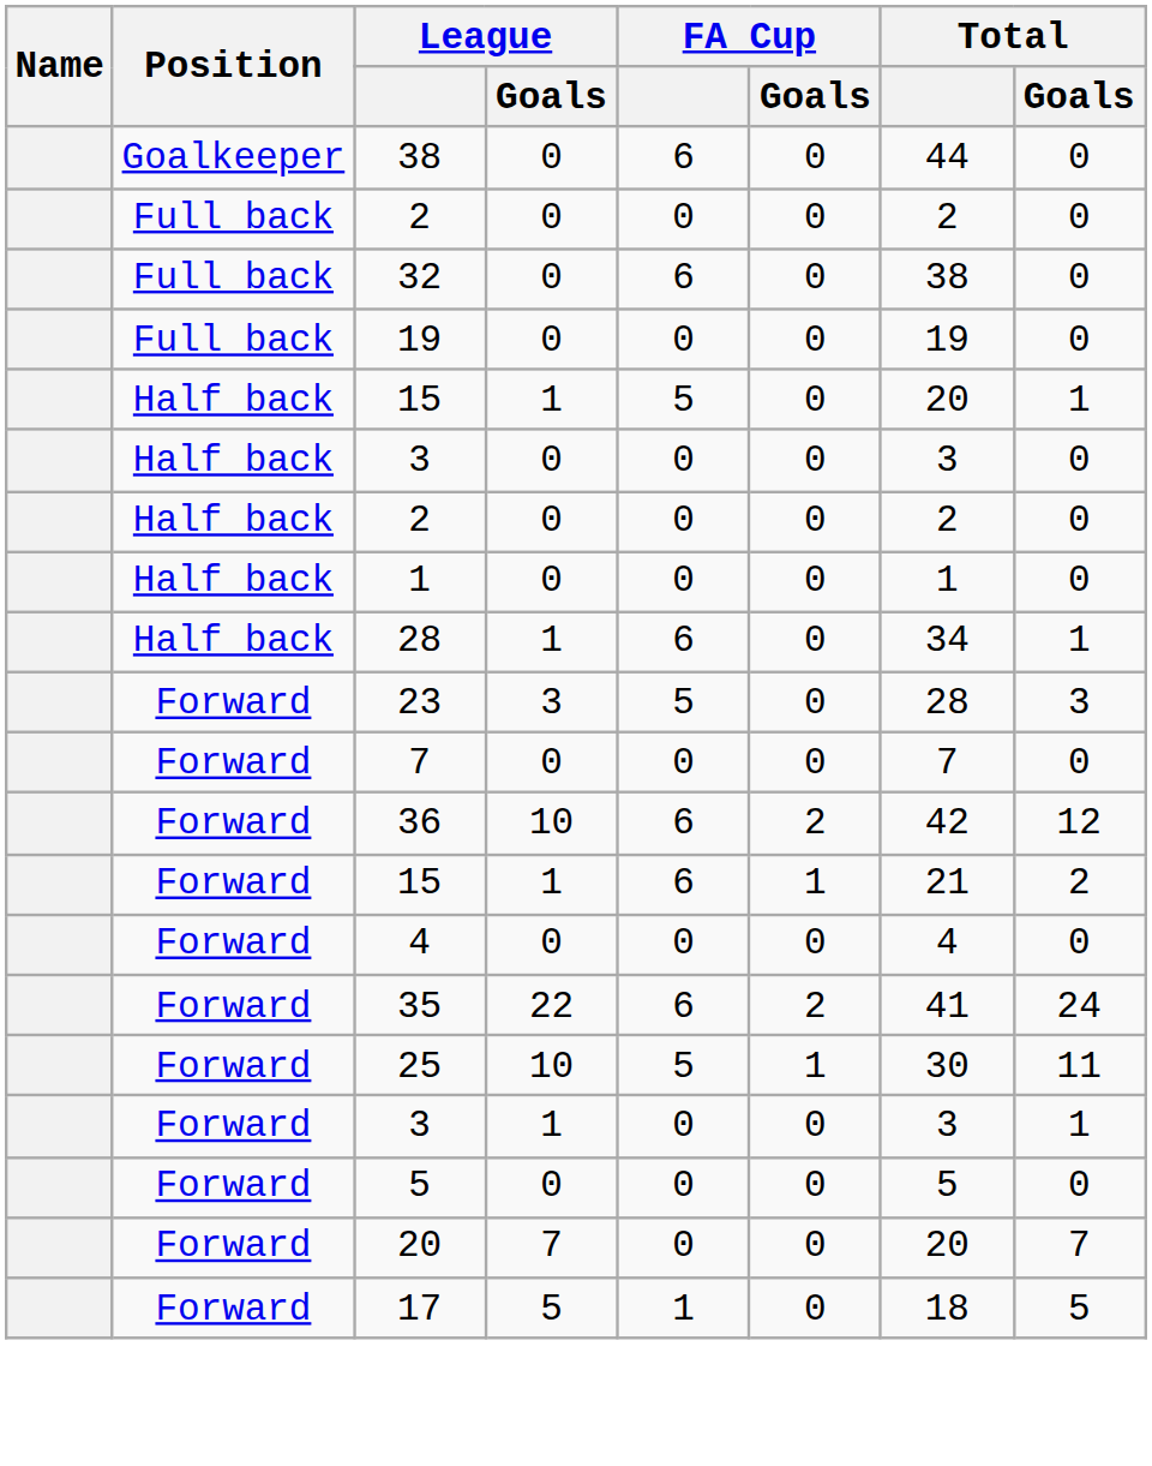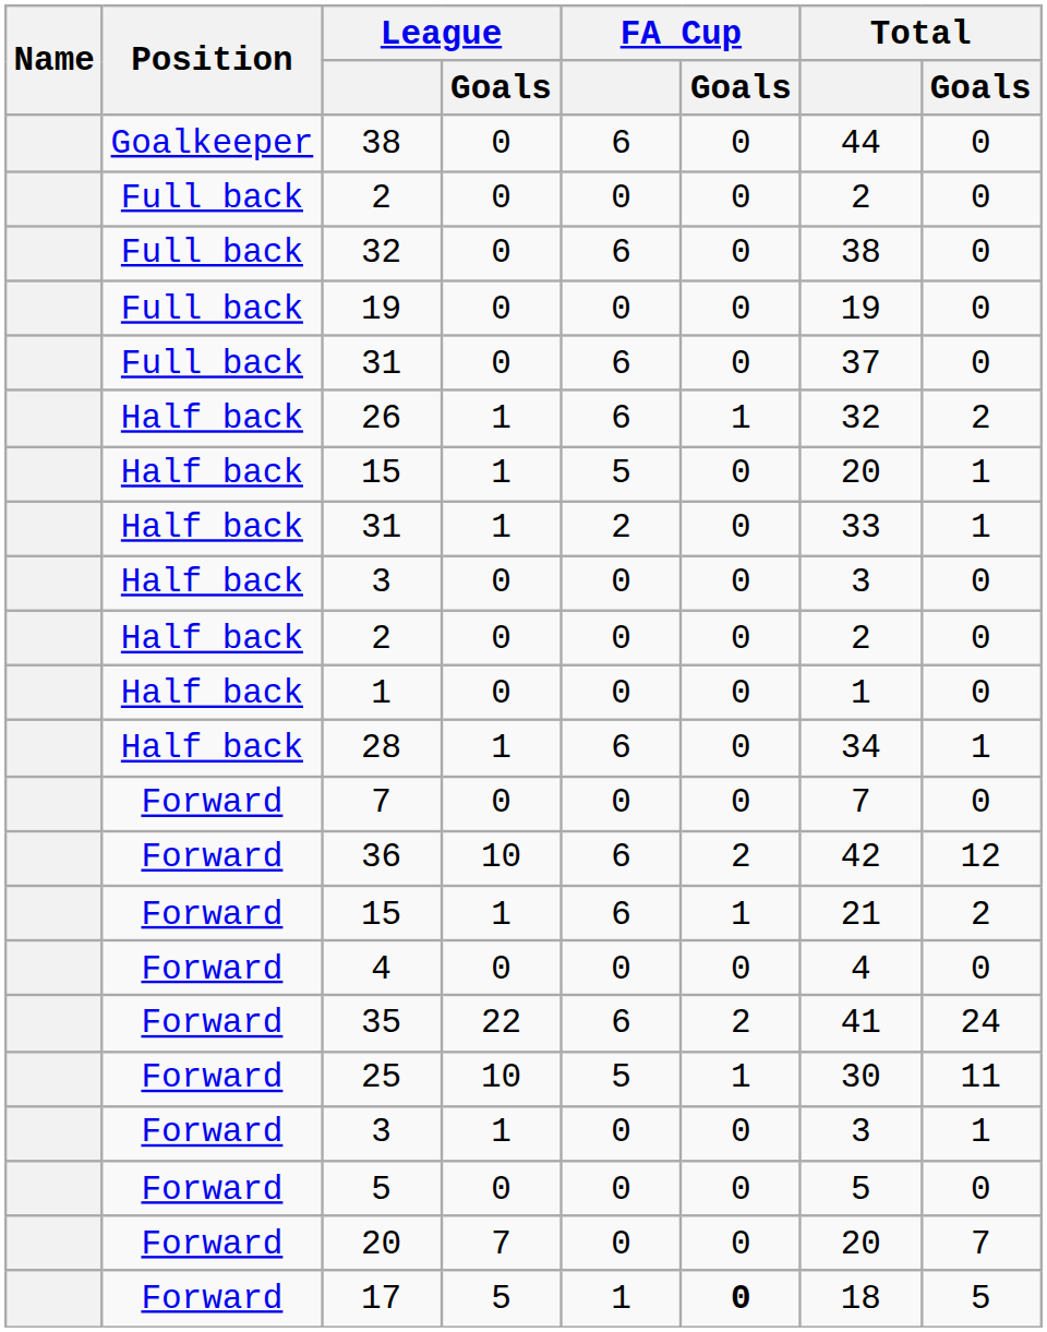 <table class="wikitable sortable plainrowheaders" style=text-align:center>
 <tr class="unsortable">
 <th scope=col rowspan=2>Name</th>
 <th scope=col rowspan=2>Position</th>
 <th scope=col colspan=2><a href='#'>League</a></th>
 <th scope=col colspan=2><a href='#'>FA Cup</a></th>
 <th scope=col colspan=2>Total</th>
 </tr>
 <tr>
 <th width=40 scope=col></th>
 <th width=40 scope=col>Goals</th>
 <th width=40 scope=col></th>
 <th width=40 scope=col>Goals</th>
 <th width=40 scope=col></th>
 <th width=40 scope=col>Goals</th>
 </tr>
 <tr>
 <th scope="row"></th>
 <td data-sort-value="1"><a href='#'>Goalkeeper</a></td>
 <td>38</td>
 <td>0</td>
 <td>6</td>
 <td>0</td>
 <td>44</td>
 <td>0</td>
 </tr>
 <tr>
 <th scope="row"></th>
 <td data-sort-value="2"><a href='#'>Full back</a></td>
 <td>2</td>
 <td>0</td>
 <td>0</td>
 <td>0</td>
 <td>2</td>
 <td>0</td>
 </tr>
 <tr>
 <th scope="row"></th>
 <td data-sort-value="2"><a href='#'>Full back</a></td>
 <td>32</td>
 <td>0</td>
 <td>6</td>
 <td>0</td>
 <td>38</td>
 <td>0</td>
 </tr>
 <tr>
 <th scope="row"></th>
 <td data-sort-value="2"><a href='#'>Full back</a></td>
 <td>19</td>
 <td>0</td>
 <td>0</td>
 <td>0</td>
 <td>19</td>
 <td>0</td>
 </tr>
 <tr>
 <th scope="row"></th>
+<td data-sort-value="2"><a href='#'>Full back</a></td>
+<td>31</td>
+<td>0</td>
+<td>6</td>
+<td>0</td>
+<td>37</td>
+<td>0</td>
+</tr>
+<tr>
+<th scope="row"></th>
+<td data-sort-value="3"><a href='#'>Half back</a></td>
+<td>26</td>
+<td>1</td>
+<td>6</td>
+<td>1</td>
+<td>32</td>
+<td>2</td>
+</tr>
+<tr>
+<th scope="row"></th>
 <td data-sort-value="3"><a href='#'>Half back</a></td>
 <td>15</td>
 <td>1</td>
 <td>5</td>
 <td>0</td>
 <td>20</td>
+<td>1</td>
+</tr>
+<tr>
+<th scope="row"></th>
+<td data-sort-value="3"><a href='#'>Half back</a></td>
+<td>31</td>
+<td>1</td>
+<td>2</td>
+<td>0</td>
+<td>33</td>
 <td>1</td>
 </tr>
 <tr>
 <th scope="row"></th>
 <td data-sort-value="3"><a href='#'>Half back</a></td>
 <td>3</td>
 <td>0</td>
 <td>0</td>
 <td>0</td>
 <td>3</td>
 <td>0</td>
 </tr>
 <tr>
 <th scope="row"></th>
 <td data-sort-value="3"><a href='#'>Half back</a></td>
 <td>2</td>
 <td>0</td>
 <td>0</td>
 <td>0</td>
 <td>2</td>
 <td>0</td>
 </tr>
 <tr>
 <th scope="row"></th>
 <td data-sort-value="3"><a href='#'>Half back</a></td>
 <td>1</td>
 <td>0</td>
 <td>0</td>
 <td>0</td>
 <td>1</td>
 <td>0</td>
 </tr>
 <tr>
 <th scope="row"></th>
 <td data-sort-value="3"><a href='#'>Half back</a></td>
 <td>28</td>
 <td>1</td>
 <td>6</td>
 <td>0</td>
 <td>34</td>
 <td>1</td>
-</tr>
-<tr>
-<th scope="row"></th>
-<td data-sort-value="4"><a href='#'>Forward</a></td>
-<td>23</td>
-<td>3</td>
-<td>5</td>
-<td>0</td>
-<td>28</td>
-<td>3</td>
 </tr>
 <tr>
 <th scope="row"></th>
 <td data-sort-value="4"><a href='#'>Forward</a></td>
 <td>7</td>
 <td>0</td>
 <td>0</td>
 <td>0</td>
 <td>7</td>
 <td>0</td>
 </tr>
 <tr>
 <th scope="row"></th>
 <td data-sort-value="4"><a href='#'>Forward</a></td>
 <td>36</td>
 <td>10</td>
 <td>6</td>
 <td>2</td>
 <td>42</td>
 <td>12</td>
 </tr>
 <tr>
 <th scope="row"></th>
 <td data-sort-value="4"><a href='#'>Forward</a></td>
 <td>15</td>
 <td>1</td>
 <td>6</td>
 <td>1</td>
 <td>21</td>
 <td>2</td>
 </tr>
 <tr>
 <th scope="row"></th>
 <td data-sort-value="4"><a href='#'>Forward</a></td>
 <td>4</td>
 <td>0</td>
 <td>0</td>
 <td>0</td>
 <td>4</td>
 <td>0</td>
 </tr>
 <tr>
 <th scope="row"></th>
 <td data-sort-value="4"><a href='#'>Forward</a></td>
 <td>35</td>
 <td>22</td>
 <td>6</td>
 <td>2</td>
 <td>41</td>
 <td>24</td>
 </tr>
 <tr>
 <th scope="row"></th>
 <td data-sort-value="4"><a href='#'>Forward</a></td>
 <td>25</td>
 <td>10</td>
 <td>5</td>
 <td>1</td>
 <td>30</td>
 <td>11</td>
 </tr>
 <tr>
 <th scope="row"></th>
 <td data-sort-value="4"><a href='#'>Forward</a></td>
 <td>3</td>
 <td>1</td>
 <td>0</td>
 <td>0</td>
 <td>3</td>
 <td>1</td>
 </tr>
 <tr>
 <th scope="row"></th>
 <td data-sort-value="4"><a href='#'>Forward</a></td>
 <td>5</td>
 <td>0</td>
 <td>0</td>
 <td>0</td>
 <td>5</td>
 <td>0</td>
 </tr>
 <tr>
 <th scope="row"></th>
 <td data-sort-value="4"><a href='#'>Forward</a></td>
 <td>20</td>
 <td>7</td>
 <td>0</td>
 <td>0</td>
 <td>20</td>
 <td>7</td>
 </tr>
 <tr>
 <th scope="row"> </th>
 <td data-sort-value="4"><a href='#'>Forward</a></td>
 <td>17</td>
 <td>5</td>
 <td>1</td>
-<td>0</td>
+<td><strong>0</strong></td>
 <td>18</td>
 <td>5</td>
 </tr>
 </table>
